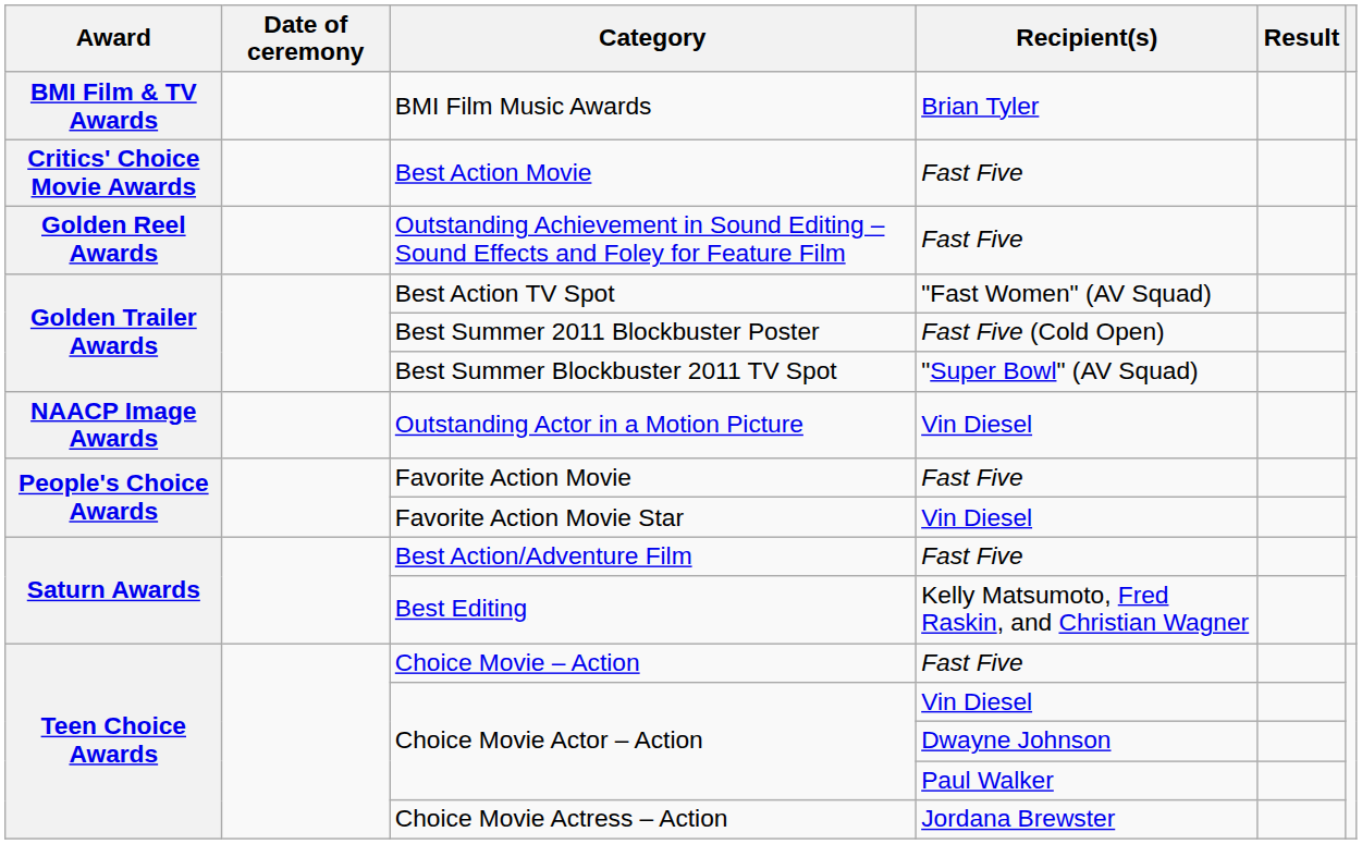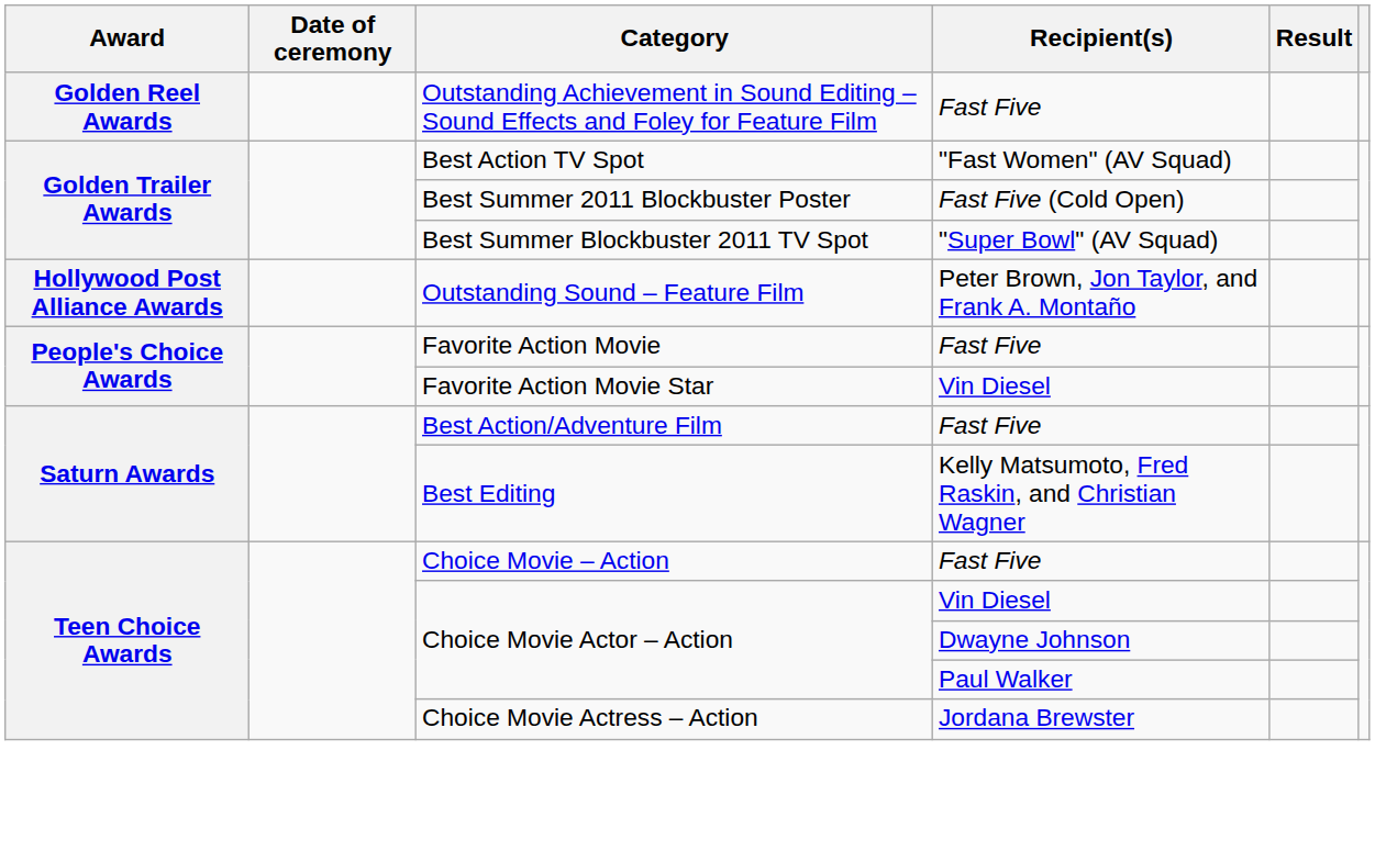 <table class="wikitable sortable plainrowheaders" style="width: 99%">
 <tr>
 <th scope="col">Award</th>
 <th scope="col">Date of ceremony</th>
 <th scope="col">Category</th>
 <th scope="col">Recipient(s)</th>
 <th scope="col">Result</th>
 <th scope="col" class="unsortable"></th>
-</tr>
-<tr>
-<th scope="row"><a href='#'>BMI Film & TV Awards</a></th>
-<td></td>
-<td>BMI Film Music Awards</td>
-<td data-sort-value="Tyler, Brian"><a href='#'>Brian Tyler</a></td>
-<td></td>
-<td style="text-align:center;"></td>
-</tr>
-<tr>
-<th scope="row"><a href='#'>Critics' Choice Movie Awards</a></th>
-<td><a href='#'></a></td>
-<td><a href='#'>Best Action Movie</a></td>
-<td><em>Fast Five</em></td>
-<td></td>
-<td style="text-align:center;"><br></td>
 </tr>
 <tr>
 <th scope="row"><a href='#'>Golden Reel Awards</a></th>
 <td></td>
 <td><a href='#'>Outstanding Achievement in Sound Editing – Sound Effects and Foley for Feature Film</a></td>
 <td><em>Fast Five</em></td>
 <td></td>
 <td style="text-align:center;"><br></td>
 </tr>
 <tr>
 <th scope="rowgroup" rowspan="3"><a href='#'>Golden Trailer Awards</a></th>
 <td rowspan="3"></td>
 <td>Best Action TV Spot</td>
 <td data-sort-value="Fast Women">"Fast Women" (AV Squad)</td>
 <td></td>
 <td rowspan="3" style="text-align:center;"></td>
 </tr>
 <tr>
 <td>Best Summer 2011 Blockbuster Poster</td>
 <td><em>Fast Five</em> (Cold Open)</td>
 <td></td>
 </tr>
 <tr>
 <td>Best Summer Blockbuster 2011 TV Spot</td>
 <td data-sort-value="Super Bowl">"<a href='#'>Super Bowl</a>" (AV Squad)</td>
 <td></td>
 </tr>
 <tr>
-<th scope="row"><a href='#'>NAACP Image Awards</a></th>
+<th scope="row"><a href='#'>Hollywood Post Alliance Awards</a></th>
 <td></td>
-<td><a href='#'>Outstanding Actor in a Motion Picture</a></td>
-<td data-sort-value="Diesel, Vin"><a href='#'>Vin Diesel</a></td>
+<td><a href='#'>Outstanding Sound – Feature Film</a></td>
+<td data-sort-value="Brown, Peter; Taylor, Jon; and Montaño, Frank A.">Peter Brown, <a href='#'>Jon Taylor</a>, and <a href='#'>Frank A. Montaño</a></td>
 <td></td>
-<td style="text-align:center;"></td>
+<td style="text-align:center;"><br></td>
 </tr>
 <tr>
 <th scope="rowgroup" rowspan="2"><a href='#'>People's Choice Awards</a></th>
 <td rowspan="2"><a href='#'></a></td>
 <td>Favorite Action Movie</td>
 <td><em>Fast Five</em></td>
 <td></td>
 <td rowspan="2" style="text-align:center;"></td>
 </tr>
 <tr>
 <td>Favorite Action Movie Star</td>
 <td data-sort-value="Diesel, Vin"><a href='#'>Vin Diesel</a></td>
 <td></td>
 </tr>
 <tr>
 <th scope="rowgroup" rowspan="2"><a href='#'>Saturn Awards</a></th>
 <td rowspan="2"><a href='#'></a></td>
 <td><a href='#'>Best Action/Adventure Film</a></td>
 <td><em>Fast Five</em></td>
 <td></td>
 <td rowspan="2" style="text-align:center;"><br></td>
 </tr>
 <tr>
 <td><a href='#'>Best Editing</a></td>
 <td data-sort-value="Matsumoto, Kelly; Raskin, Fred; and Wagner, Christian">Kelly Matsumoto, <a href='#'>Fred Raskin</a>, and <a href='#'>Christian Wagner</a></td>
 <td></td>
 </tr>
 <tr>
 <th scope="rowgroup" rowspan="5"><a href='#'>Teen Choice Awards</a></th>
 <td rowspan="5"><a href='#'></a></td>
 <td><a href='#'>Choice Movie – Action</a></td>
 <td><em>Fast Five</em></td>
 <td></td>
 <td rowspan="5" style="text-align:center;"><br></td>
 </tr>
 <tr>
 <td rowspan="3">Choice Movie Actor – Action</td>
 <td data-sort-value="Diesel, Vin"><a href='#'>Vin Diesel</a></td>
 <td></td>
 </tr>
 <tr>
 <td data-sort-value="Johnson, Dwayne"><a href='#'>Dwayne Johnson</a></td>
 <td></td>
 </tr>
 <tr>
 <td data-sort-value="Walker, Paul"><a href='#'>Paul Walker</a></td>
 <td></td>
 </tr>
 <tr>
 <td>Choice Movie Actress – Action</td>
 <td data-sort-value="Brewster, Jordana"><a href='#'>Jordana Brewster</a></td>
 <td></td>
 </tr>
 </table>
